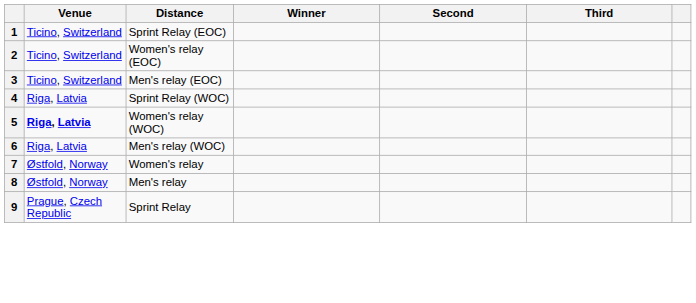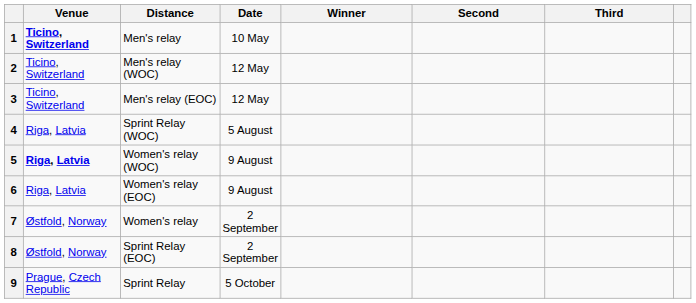 <table class="wikitable" style="font-size: 90%">
 <tr>
 <th width="20"></th>
 <th width="130">Venue</th>
 <th width="140">Distance</th>
+<th width="70">Date</th>
 <th width="200">Winner</th>
 <th width="200">Second</th>
 <th width="200">Third</th>
 <th width="20"></th>
 </tr>
 <tr>
 <th>1</th>
-<td> <a href='#'>Ticino</a>, <a href='#'>Switzerland</a></td>
-<td>Sprint Relay (EOC)</td>
+<td><strong> <a href='#'>Ticino</a>, <a href='#'>Switzerland</a></strong></td>
+<td>Men's relay</td>
+<td align=center>10 May</td>
 <td></td>
 <td></td>
 <td></td>
 <td></td>
 </tr>
 <tr>
 <th>2</th>
 <td> <a href='#'>Ticino</a>, <a href='#'>Switzerland</a></td>
-<td>Women's relay (EOC)</td>
+<td>Men's relay (WOC)</td>
+<td align=center>12 May</td>
 <td></td>
 <td></td>
 <td></td>
 <td></td>
 </tr>
 <tr>
 <th>3</th>
 <td> <a href='#'>Ticino</a>, <a href='#'>Switzerland</a></td>
 <td>Men's relay (EOC)</td>
+<td align=center>12 May</td>
 <td></td>
 <td></td>
 <td></td>
 <td></td>
 </tr>
 <tr>
 <th>4</th>
 <td> <a href='#'>Riga</a>, <a href='#'>Latvia</a></td>
 <td>Sprint Relay (WOC)</td>
+<td align=center>5 August</td>
 <td></td>
 <td></td>
 <td></td>
 <td></td>
 </tr>
 <tr>
 <th>5</th>
 <td><strong> <a href='#'>Riga</a>, <a href='#'>Latvia</a></strong></td>
 <td>Women's relay (WOC)</td>
+<td align=center>9 August</td>
 <td></td>
 <td></td>
 <td></td>
 <td></td>
 </tr>
 <tr>
 <th>6</th>
 <td> <a href='#'>Riga</a>, <a href='#'>Latvia</a></td>
-<td>Men's relay (WOC)</td>
+<td>Women's relay (EOC)</td>
+<td align=center>9 August</td>
 <td></td>
 <td></td>
 <td></td>
 <td></td>
 </tr>
 <tr>
 <th>7</th>
 <td> <a href='#'>Østfold</a>, <a href='#'>Norway</a></td>
 <td>Women's relay</td>
+<td align=center>2 September</td>
 <td></td>
 <td></td>
 <td></td>
 <td></td>
 </tr>
 <tr>
 <th>8</th>
 <td> <a href='#'>Østfold</a>, <a href='#'>Norway</a></td>
-<td>Men's relay</td>
+<td>Sprint Relay (EOC)</td>
+<td align=center>2 September</td>
 <td></td>
 <td></td>
 <td></td>
 <td></td>
 </tr>
 <tr>
 <th>9</th>
 <td> <a href='#'>Prague</a>, <a href='#'>Czech Republic</a></td>
 <td>Sprint Relay</td>
+<td align=center>5 October</td>
 <td></td>
 <td></td>
 <td></td>
 <td></td>
 </tr>
 </table>
